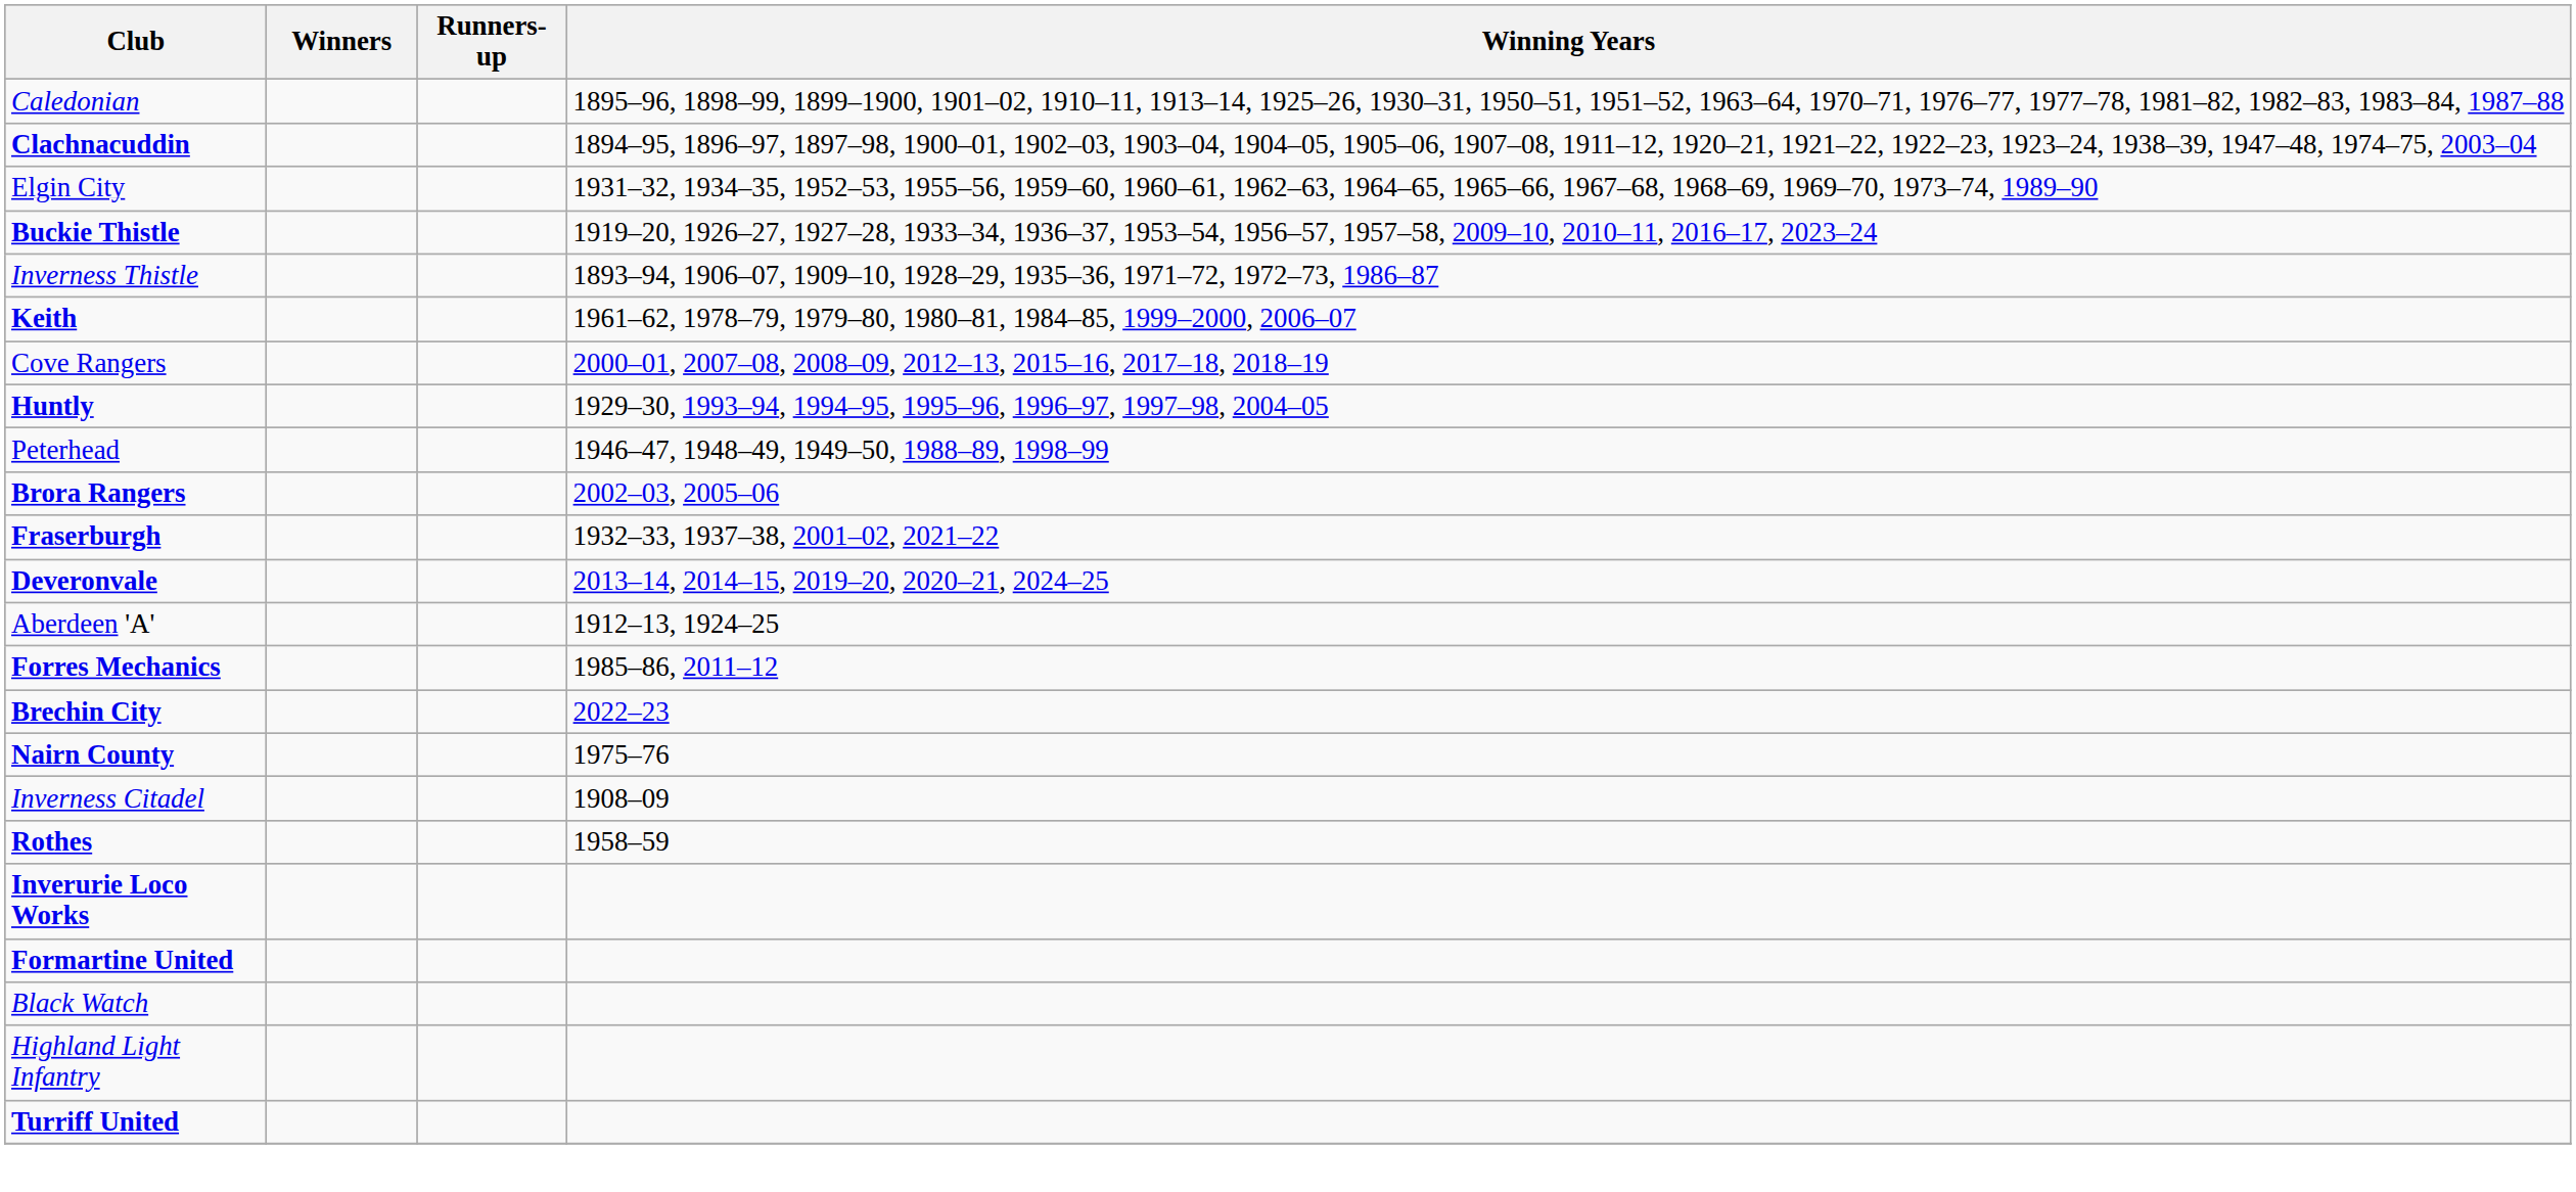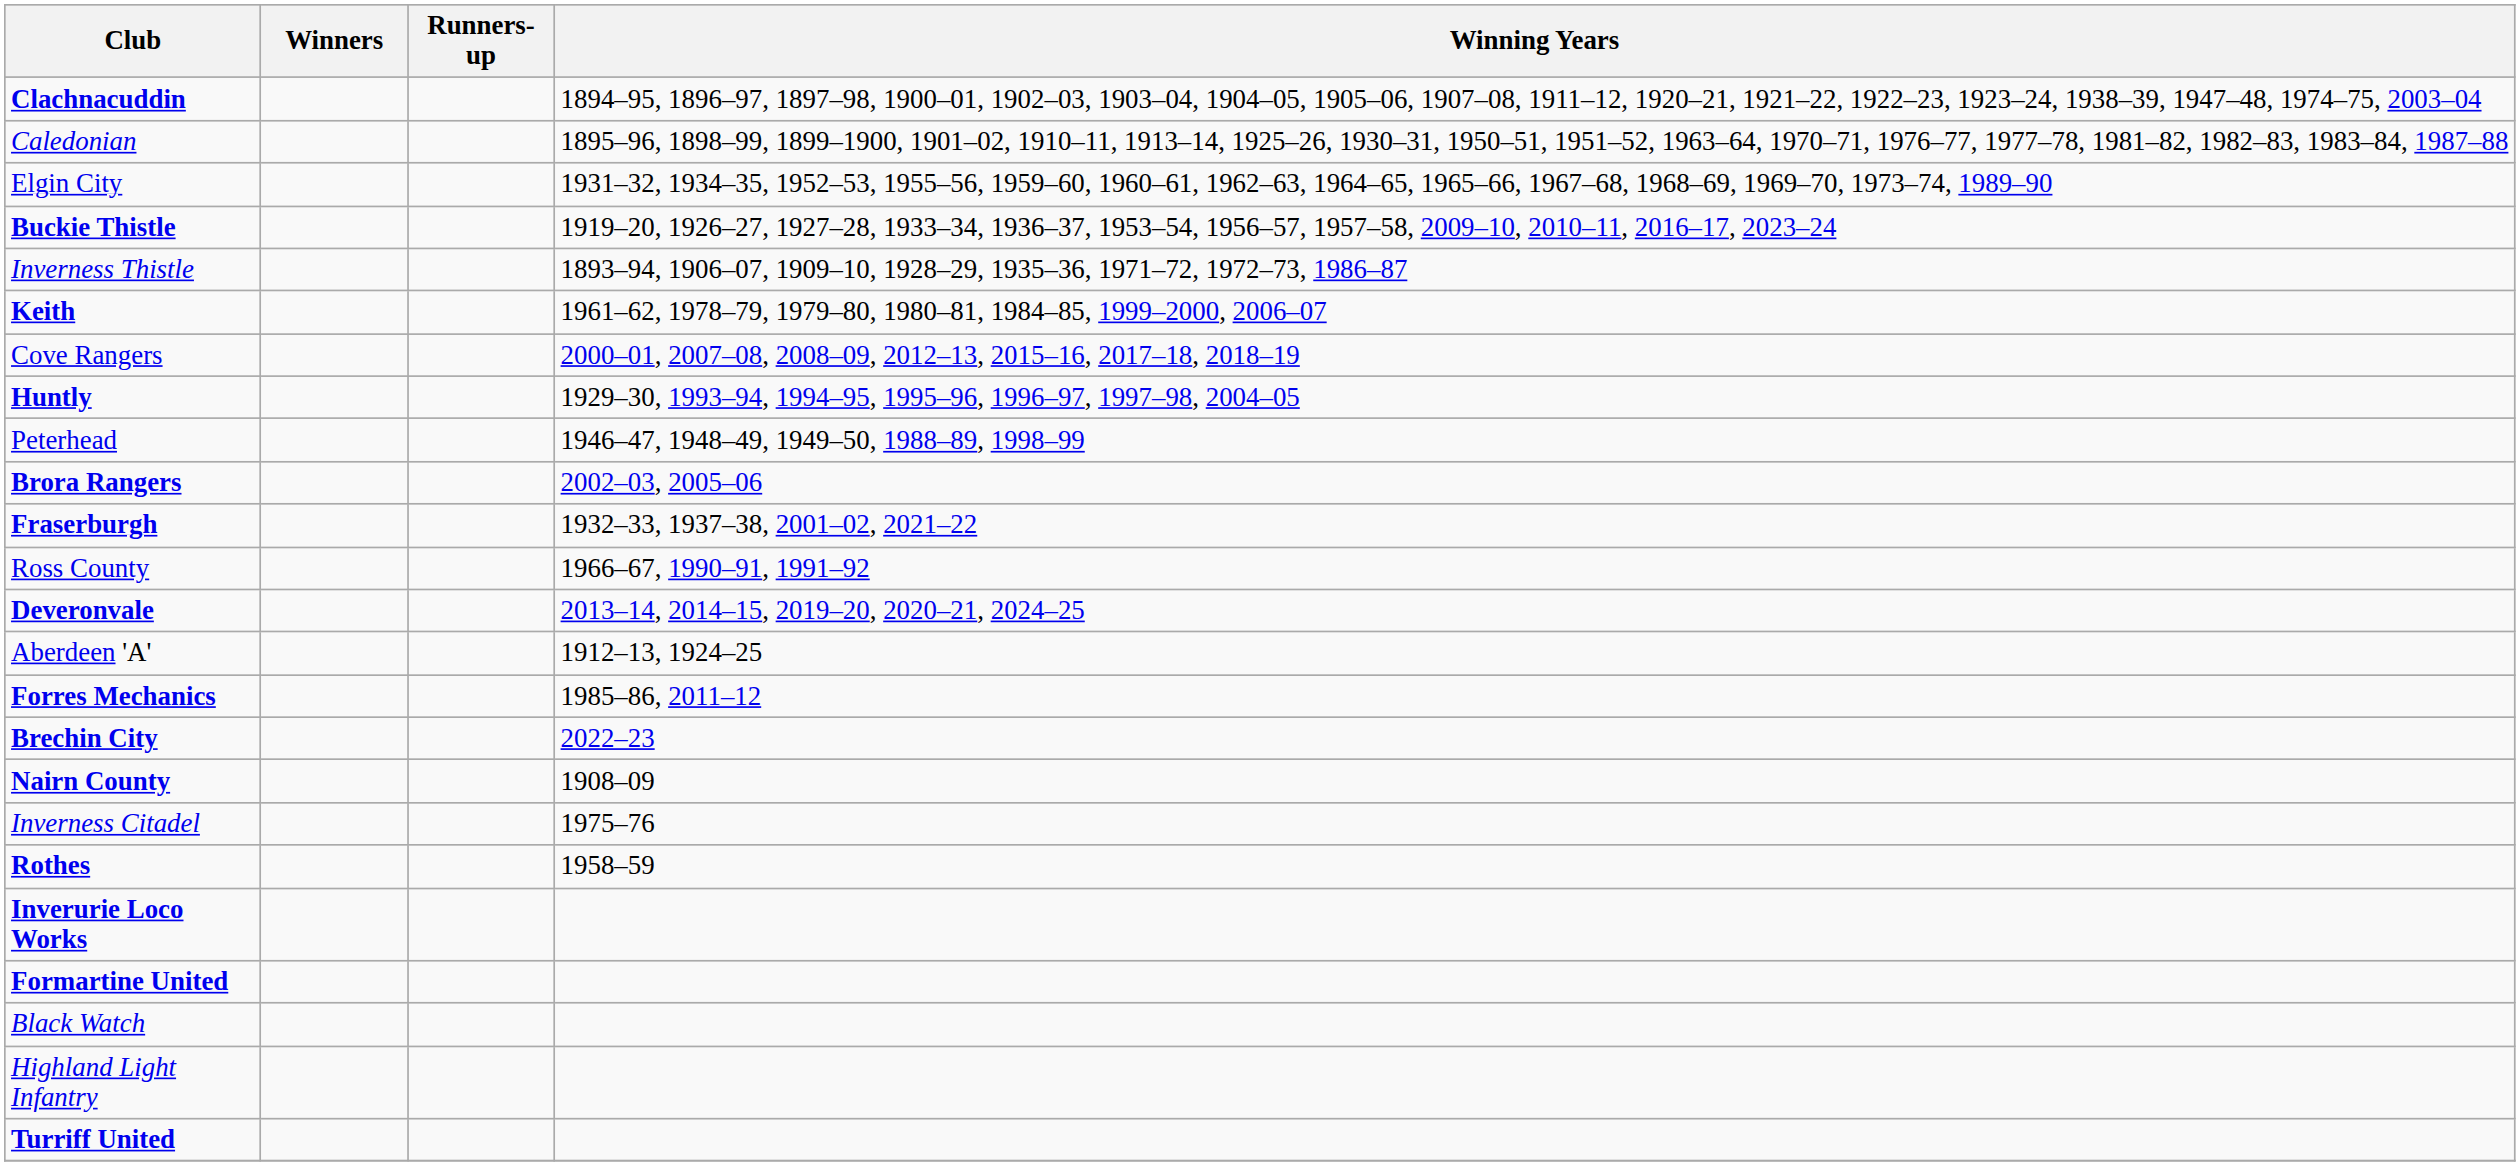 <table class="wikitable sortable">
 <tr>
 <th width=145>Club</th>
 <th width=80>Winners</th>
 <th width=80>Runners-up</th>
 <th>Winning Years</th>
 </tr>
 <tr>
+<td><strong><a href='#'>Clachnacuddin</a></strong></td>
+<td></td>
+<td></td>
+<td>1894–95, 1896–97, 1897–98, 1900–01, 1902–03, 1903–04, 1904–05, 1905–06, 1907–08, 1911–12, 1920–21, 1921–22, 1922–23, 1923–24, 1938–39, 1947–48, 1974–75, <a href='#'>2003–04</a></td>
+</tr>
+<tr>
 <td><em><a href='#'>Caledonian</a></em></td>
 <td></td>
 <td></td>
 <td>1895–96, 1898–99, 1899–1900, 1901–02, 1910–11, 1913–14, 1925–26, 1930–31, 1950–51, 1951–52, 1963–64, 1970–71, 1976–77, 1977–78, 1981–82, 1982–83, 1983–84, <a href='#'>1987–88</a></td>
-</tr>
-<tr>
-<td><strong><a href='#'>Clachnacuddin</a></strong></td>
-<td></td>
-<td></td>
-<td>1894–95, 1896–97, 1897–98, 1900–01, 1902–03, 1903–04, 1904–05, 1905–06, 1907–08, 1911–12, 1920–21, 1921–22, 1922–23, 1923–24, 1938–39, 1947–48, 1974–75, <a href='#'>2003–04</a></td>
 </tr>
 <tr>
 <td><a href='#'>Elgin City</a></td>
 <td></td>
 <td></td>
 <td>1931–32, 1934–35, 1952–53, 1955–56, 1959–60, 1960–61, 1962–63, 1964–65, 1965–66, 1967–68, 1968–69, 1969–70, 1973–74, <a href='#'>1989–90</a></td>
 </tr>
 <tr>
 <td><strong><a href='#'>Buckie Thistle</a></strong></td>
 <td></td>
 <td></td>
 <td>1919–20, 1926–27, 1927–28, 1933–34, 1936–37, 1953–54, 1956–57, 1957–58, <a href='#'>2009–10</a>, <a href='#'>2010–11</a>, <a href='#'>2016–17</a>, <a href='#'>2023–24</a></td>
 </tr>
 <tr>
 <td><em><a href='#'>Inverness Thistle</a></em></td>
 <td></td>
 <td></td>
 <td>1893–94, 1906–07, 1909–10, 1928–29, 1935–36, 1971–72, 1972–73, <a href='#'>1986–87</a></td>
 </tr>
 <tr>
 <td><strong><a href='#'>Keith</a></strong></td>
 <td></td>
 <td></td>
 <td>1961–62, 1978–79, 1979–80, 1980–81, 1984–85, <a href='#'>1999–2000</a>, <a href='#'>2006–07</a></td>
 </tr>
 <tr>
 <td><a href='#'>Cove Rangers</a></td>
 <td></td>
 <td></td>
 <td><a href='#'>2000–01</a>, <a href='#'>2007–08</a>, <a href='#'>2008–09</a>, <a href='#'>2012–13</a>, <a href='#'>2015–16</a>, <a href='#'>2017–18</a>, <a href='#'>2018–19</a></td>
 </tr>
 <tr>
 <td><strong><a href='#'>Huntly</a></strong></td>
 <td></td>
 <td></td>
 <td>1929–30, <a href='#'>1993–94</a>, <a href='#'>1994–95</a>, <a href='#'>1995–96</a>, <a href='#'>1996–97</a>, <a href='#'>1997–98</a>, <a href='#'>2004–05</a></td>
 </tr>
 <tr>
 <td><a href='#'>Peterhead</a></td>
 <td></td>
 <td></td>
 <td>1946–47, 1948–49, 1949–50, <a href='#'>1988–89</a>, <a href='#'>1998–99</a></td>
 </tr>
 <tr>
 <td><strong><a href='#'>Brora Rangers</a></strong></td>
 <td></td>
 <td></td>
 <td><a href='#'>2002–03</a>, <a href='#'>2005–06</a></td>
 </tr>
 <tr>
 <td><strong><a href='#'>Fraserburgh</a></strong></td>
 <td></td>
 <td></td>
 <td>1932–33, 1937–38, <a href='#'>2001–02</a>, <a href='#'>2021–22</a></td>
 </tr>
 <tr>
+<td><a href='#'>Ross County</a></td>
+<td></td>
+<td></td>
+<td>1966–67, <a href='#'>1990–91</a>, <a href='#'>1991–92</a></td>
+</tr>
+<tr>
 <td><strong><a href='#'>Deveronvale</a></strong></td>
 <td></td>
 <td></td>
 <td><a href='#'>2013–14</a>, <a href='#'>2014–15</a>, <a href='#'>2019–20</a>, <a href='#'>2020–21</a>, <a href='#'>2024–25</a></td>
 </tr>
 <tr>
 <td><a href='#'>Aberdeen</a> 'A'</td>
 <td></td>
 <td></td>
 <td>1912–13, 1924–25</td>
 </tr>
 <tr>
 <td><strong><a href='#'>Forres Mechanics</a></strong></td>
 <td></td>
 <td></td>
 <td>1985–86, <a href='#'>2011–12</a></td>
 </tr>
 <tr>
 <td><strong><a href='#'>Brechin City</a></strong></td>
 <td></td>
 <td></td>
 <td><a href='#'>2022–23</a></td>
 </tr>
 <tr>
 <td><strong><a href='#'>Nairn County</a></strong></td>
 <td></td>
 <td></td>
-<td>1975–76</td>
+<td>1908–09</td>
 </tr>
 <tr>
 <td><em><a href='#'>Inverness Citadel</a></em></td>
 <td></td>
 <td></td>
-<td>1908–09</td>
+<td>1975–76</td>
 </tr>
 <tr>
 <td><strong><a href='#'>Rothes</a></strong></td>
 <td></td>
 <td></td>
 <td>1958–59</td>
 </tr>
 <tr>
 <td><strong><a href='#'>Inverurie Loco Works</a></strong></td>
 <td></td>
 <td></td>
 <td></td>
 </tr>
 <tr>
 <td><strong><a href='#'>Formartine United</a></strong></td>
 <td></td>
 <td></td>
 <td></td>
 </tr>
 <tr>
 <td><em><a href='#'>Black Watch</a></em></td>
 <td></td>
 <td></td>
 <td></td>
 </tr>
 <tr>
 <td><em><a href='#'>Highland Light Infantry</a></em></td>
 <td></td>
 <td></td>
 <td></td>
 </tr>
 <tr>
 <td><strong><a href='#'>Turriff United</a></strong></td>
 <td></td>
 <td></td>
 <td></td>
 </tr>
 <tr>
 </tr>
 </table>
